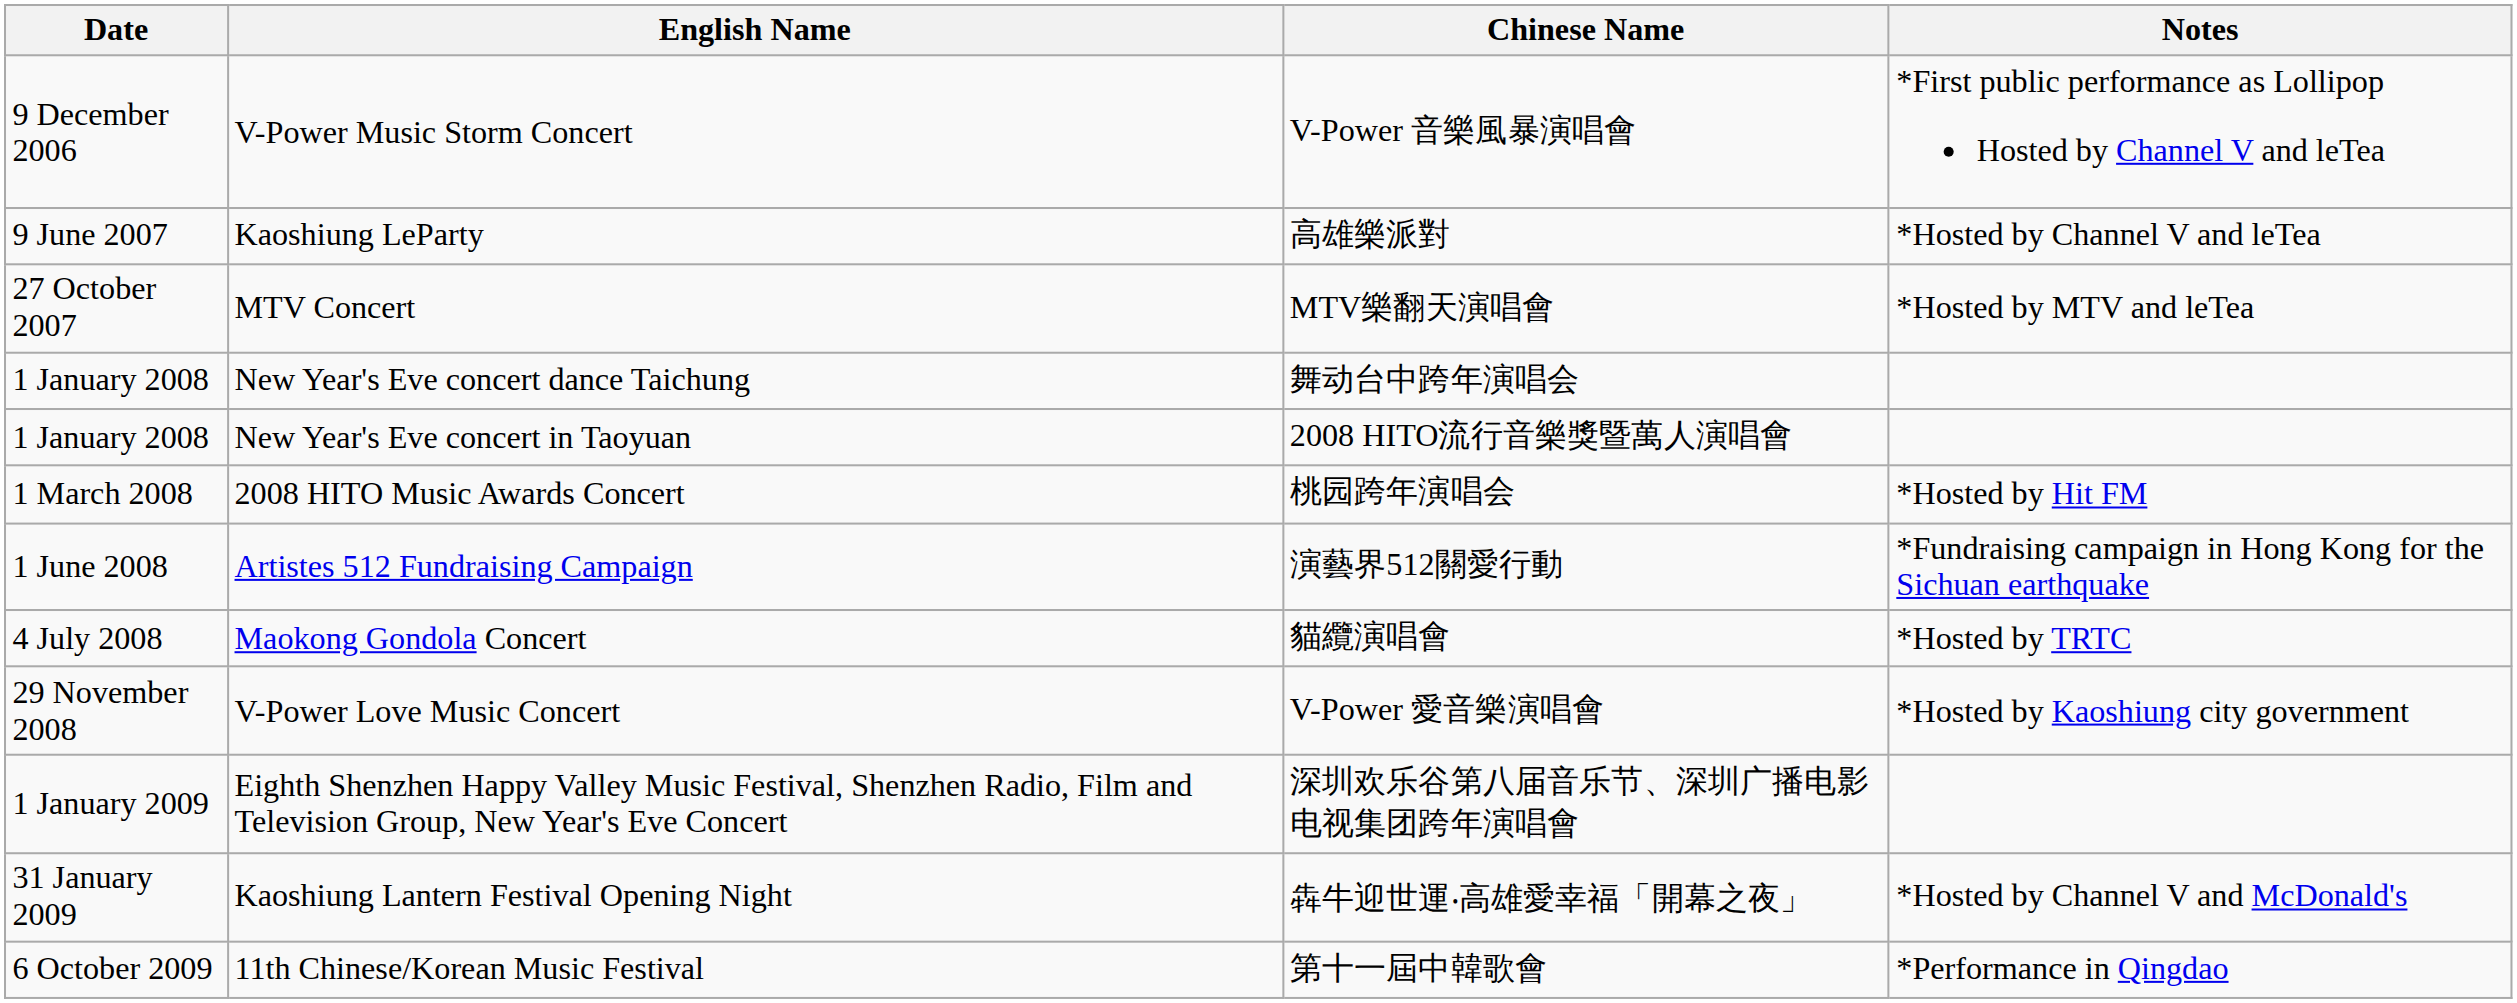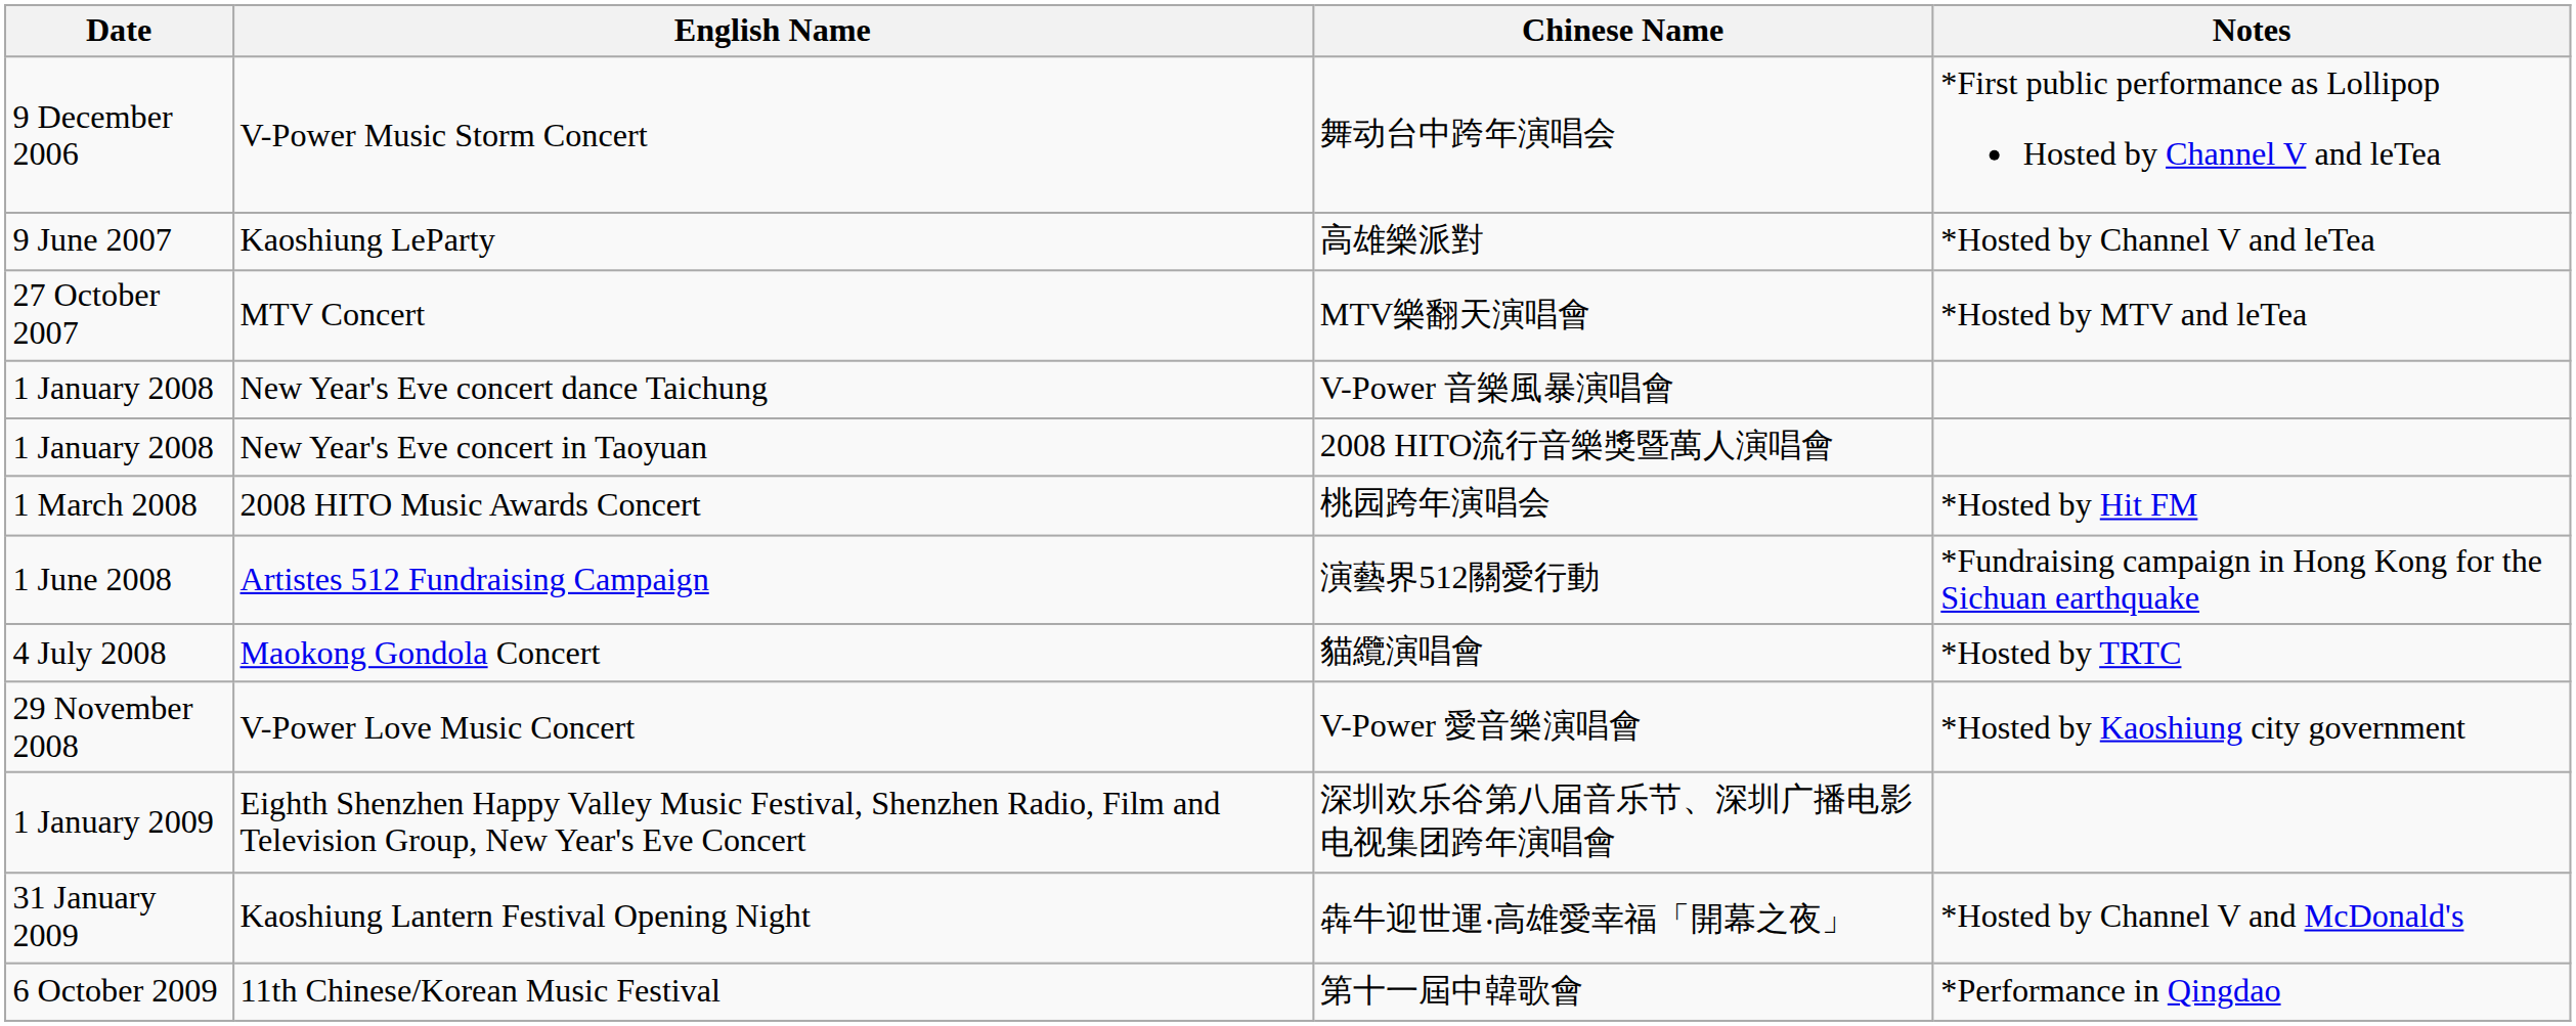 <table class="wikitable">
 <tr>
 <th>Date</th>
 <th>English Name</th>
 <th>Chinese Name</th>
 <th>Notes</th>
 </tr>
 <tr>
 <td>9 December 2006</td>
 <td>V-Power Music Storm Concert</td>
-<td>V-Power 音樂風暴演唱會</td>
+<td>舞动台中跨年演唱会</td>
 <td>*First public performance as Lollipop<br><ul><li>Hosted by <a href='#'>Channel V</a> and leTea</li></ul></td>
 </tr>
 <tr>
 <td>9 June 2007</td>
 <td>Kaoshiung LeParty</td>
 <td>高雄樂派對</td>
 <td>*Hosted by Channel V and leTea</td>
 </tr>
 <tr>
 <td>27 October 2007</td>
 <td>MTV Concert</td>
 <td>MTV樂翻天演唱會</td>
 <td>*Hosted by MTV and leTea</td>
 </tr>
 <tr>
 <td>1 January 2008</td>
 <td>New Year's Eve concert dance Taichung</td>
-<td>舞动台中跨年演唱会</td>
+<td>V-Power 音樂風暴演唱會</td>
 <td></td>
 </tr>
 <tr>
 <td>1 January 2008</td>
 <td>New Year's Eve concert in Taoyuan</td>
 <td>2008 HITO流行音樂獎暨萬人演唱會</td>
 <td></td>
 </tr>
 <tr>
 <td>1 March 2008</td>
 <td>2008 HITO Music Awards Concert</td>
 <td>桃园跨年演唱会</td>
 <td>*Hosted by <a href='#'>Hit FM</a></td>
 </tr>
 <tr>
 <td>1 June 2008</td>
 <td><a href='#'>Artistes 512 Fundraising Campaign</a></td>
 <td>演藝界512關愛行動</td>
 <td>*Fundraising campaign in Hong Kong for the <a href='#'>Sichuan earthquake</a></td>
 </tr>
 <tr>
 <td>4 July 2008</td>
 <td><a href='#'>Maokong Gondola</a> Concert</td>
 <td>貓纜演唱會</td>
 <td>*Hosted by <a href='#'>TRTC</a></td>
 </tr>
 <tr>
 <td>29 November 2008</td>
 <td>V-Power Love Music Concert</td>
 <td>V-Power 愛音樂演唱會</td>
 <td>*Hosted by <a href='#'>Kaoshiung</a> city government</td>
 </tr>
 <tr>
 <td>1 January 2009</td>
 <td>Eighth Shenzhen Happy Valley Music Festival, Shenzhen Radio, Film and Television Group, New Year's Eve Concert</td>
 <td>深圳欢乐谷第八届音乐节、深圳广播电影电视集团跨年演唱會</td>
 <td></td>
 </tr>
 <tr>
 <td>31 January 2009</td>
 <td>Kaoshiung Lantern Festival Opening Night</td>
 <td>犇牛迎世運‧高雄愛幸福「開幕之夜」</td>
 <td>*Hosted by Channel V and <a href='#'>McDonald's</a></td>
 </tr>
 <tr>
 <td>6 October 2009</td>
 <td>11th Chinese/Korean Music Festival</td>
 <td>第十一屆中韓歌會</td>
 <td>*Performance in <a href='#'>Qingdao</a></td>
 </tr>
 </table>
